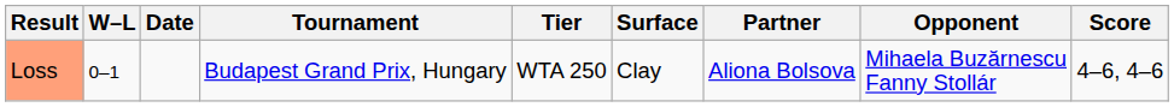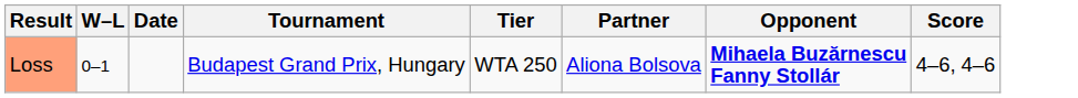 <table class="sortable wikitable nowrap">
 <tr>
 <th>Result</th>
 <th class="unsortable">W–L</th>
 <th>Date</th>
 <th>Tournament</th>
 <th>Tier</th>
-<th>Surface</th>
 <th>Partner</th>
 <th>Opponent</th>
 <th class="unsortable">Score</th>
 </tr>
 <tr>
 <td bgcolor=FFA07A>Loss</td>
 <td><small>0–1</small></td>
 <td><a href='#'></a></td>
 <td><a href='#'>Budapest Grand Prix</a>, Hungary</td>
 <td>WTA 250</td>
-<td>Clay</td>
 <td> <a href='#'>Aliona Bolsova</a></td>
-<td> <a href='#'>Mihaela Buzărnescu</a><br> <a href='#'>Fanny Stollár</a></td>
+<td><strong> <a href='#'>Mihaela Buzărnescu</a><br> <a href='#'>Fanny Stollár</a></strong></td>
 <td>4–6, 4–6</td>
 </tr>
 </table>
